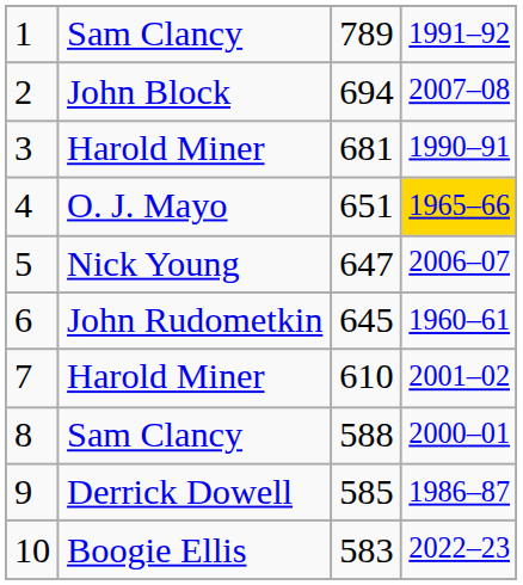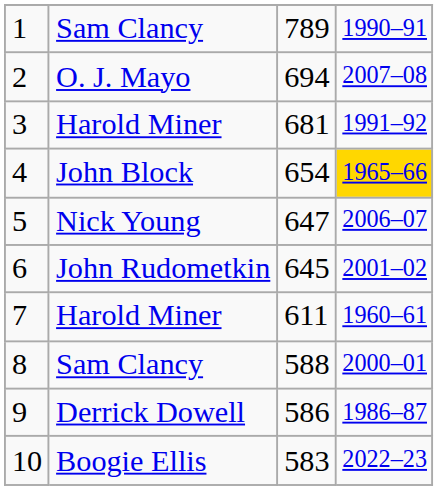 <table class="wikitable">
 <tr>
 </tr>
 <tr>
 <td>1</td>
 <td><a href='#'>Sam Clancy</a></td>
 <td>789</td>
-<td style="font-size:80%;"><a href='#'>1991–92</a></td>
+<td style="font-size:80%;"><a href='#'>1990–91</a></td>
 </tr>
 <tr>
 <td>2</td>
-<td><a href='#'>John Block</a></td>
+<td><a href='#'>O. J. Mayo</a></td>
 <td>694</td>
 <td style="font-size:80%;"><a href='#'>2007–08</a></td>
 </tr>
 <tr>
 <td>3</td>
 <td><a href='#'>Harold Miner</a></td>
 <td>681</td>
-<td style="font-size:80%;"><a href='#'>1990–91</a></td>
+<td style="font-size:80%;"><a href='#'>1991–92</a></td>
 </tr>
 <tr>
 <td>4</td>
-<td><a href='#'>O. J. Mayo</a></td>
-<td>651</td>
+<td><a href='#'>John Block</a></td>
+<td>654</td>
 <td style="background: gold; font-size:80%;"><a href='#'>1965–66</a></td>
 </tr>
 <tr>
 <td>5</td>
 <td><a href='#'>Nick Young</a></td>
 <td>647</td>
 <td style="font-size:80%;"><a href='#'>2006–07</a></td>
 </tr>
 <tr>
 <td>6</td>
 <td><a href='#'>John Rudometkin</a></td>
 <td>645</td>
-<td style="font-size:80%;"><a href='#'>1960–61</a></td>
+<td style="font-size:80%;"><a href='#'>2001–02</a></td>
 </tr>
 <tr>
 <td>7</td>
 <td><a href='#'>Harold Miner</a></td>
-<td>610</td>
-<td style="font-size:80%;"><a href='#'>2001–02</a></td>
+<td>611</td>
+<td style="font-size:80%;"><a href='#'>1960–61</a></td>
 </tr>
 <tr>
 <td>8</td>
 <td><a href='#'>Sam Clancy</a></td>
 <td>588</td>
 <td style="font-size:80%;"><a href='#'>2000–01</a></td>
 </tr>
 <tr>
 <td>9</td>
 <td><a href='#'>Derrick Dowell</a></td>
-<td>585</td>
+<td>586</td>
 <td style="font-size:80%;"><a href='#'>1986–87</a></td>
 </tr>
 <tr>
 <td>10</td>
 <td><a href='#'>Boogie Ellis</a></td>
 <td>583</td>
 <td style="font-size:80%;"><a href='#'>2022–23</a></td>
 </tr>
 </table>
